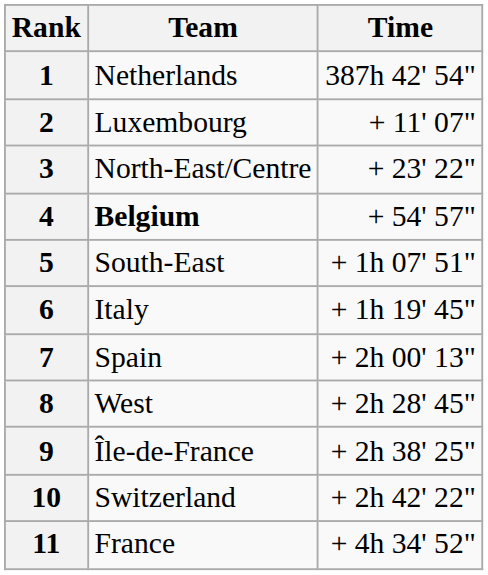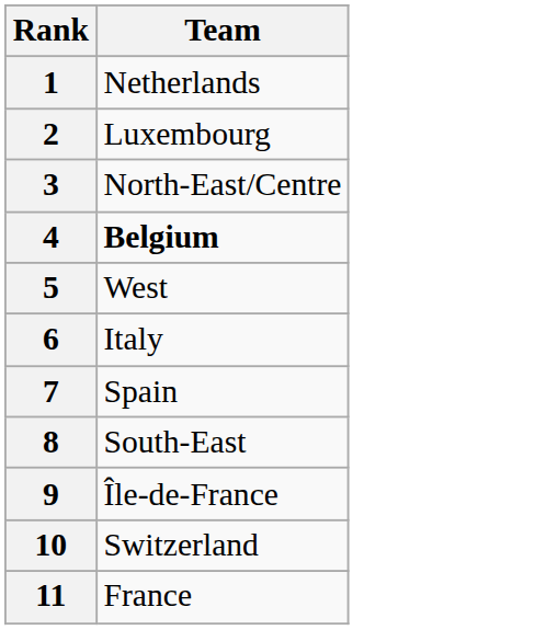 <table class="wikitable">
 <tr>
 <th scope="col">Rank</th>
 <th scope="col">Team</th>
-<th scope="col">Time</th>
 </tr>
 <tr>
 <th scope="row">1</th>
 <td>Netherlands</td>
-<td style="text-align:right;">387h 42' 54"</td>
 </tr>
 <tr>
 <th scope="row">2</th>
 <td>Luxembourg</td>
-<td style="text-align:right;">+ 11' 07"</td>
 </tr>
 <tr>
 <th scope="row">3</th>
 <td>North-East/Centre</td>
-<td style="text-align:right;">+ 23' 22"</td>
 </tr>
 <tr>
 <th scope="row">4</th>
 <td><strong>Belgium</strong></td>
-<td style="text-align:right;">+ 54' 57"</td>
 </tr>
 <tr>
 <th scope="row">5</th>
-<td>South-East</td>
-<td style="text-align:right;">+ 1h 07' 51"</td>
+<td>West</td>
 </tr>
 <tr>
 <th scope="row">6</th>
 <td>Italy</td>
-<td style="text-align:right;">+ 1h 19' 45"</td>
 </tr>
 <tr>
 <th scope="row">7</th>
 <td>Spain</td>
-<td style="text-align:right;">+ 2h 00' 13"</td>
 </tr>
 <tr>
 <th scope="row">8</th>
-<td>West</td>
-<td style="text-align:right;">+ 2h 28' 45"</td>
+<td>South-East</td>
 </tr>
 <tr>
 <th scope="row">9</th>
 <td>Île-de-France</td>
-<td style="text-align:right;">+ 2h 38' 25"</td>
 </tr>
 <tr>
 <th scope="row">10</th>
 <td>Switzerland</td>
-<td style="text-align:right;">+ 2h 42' 22"</td>
 </tr>
 <tr>
 <th scope="row">11</th>
 <td>France</td>
-<td style="text-align:right;">+ 4h 34' 52"</td>
 </tr>
 </table>
